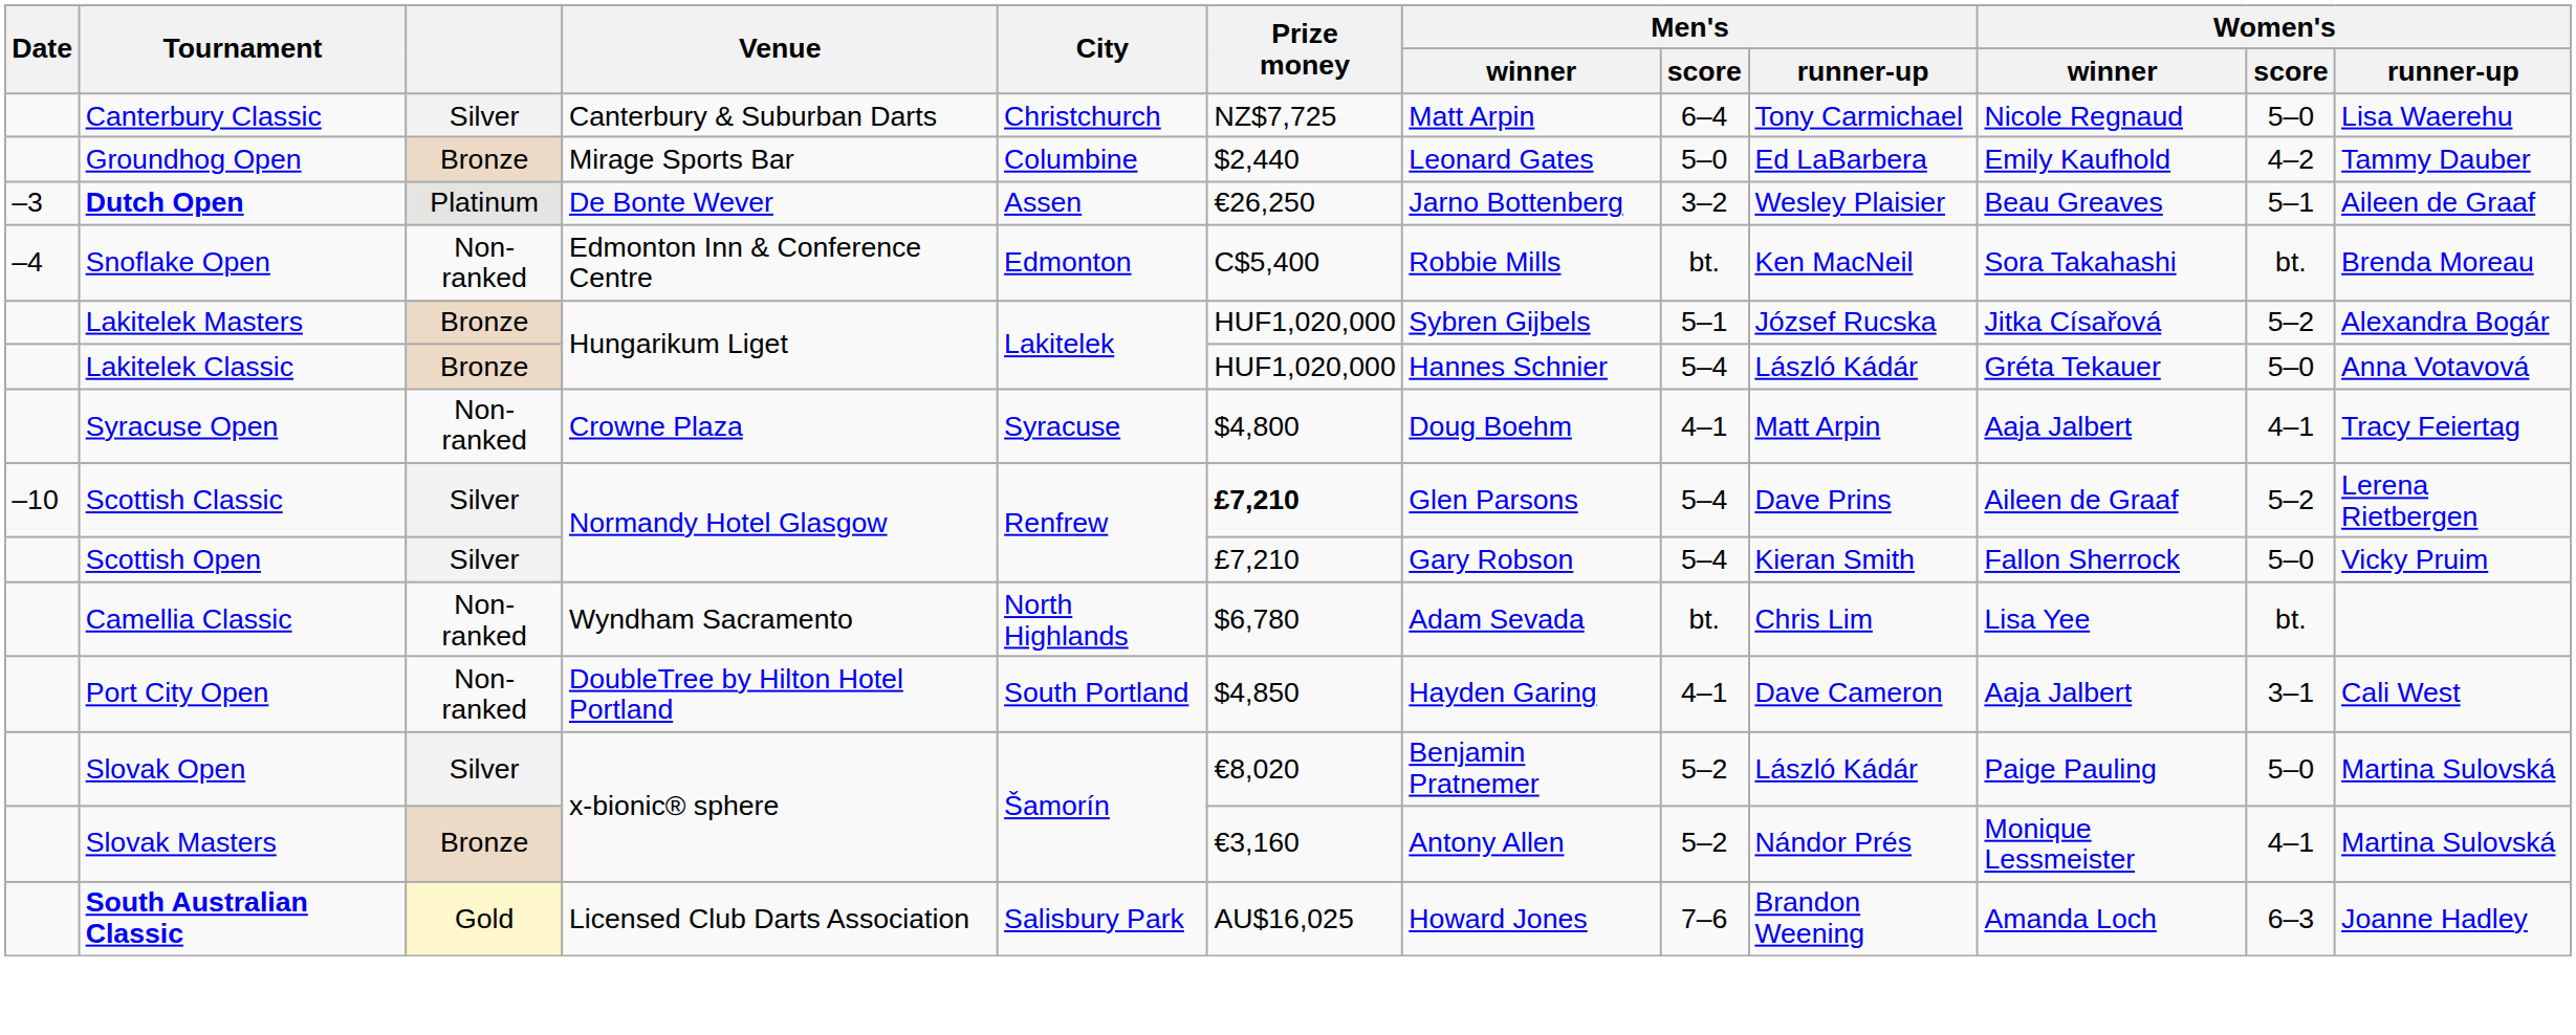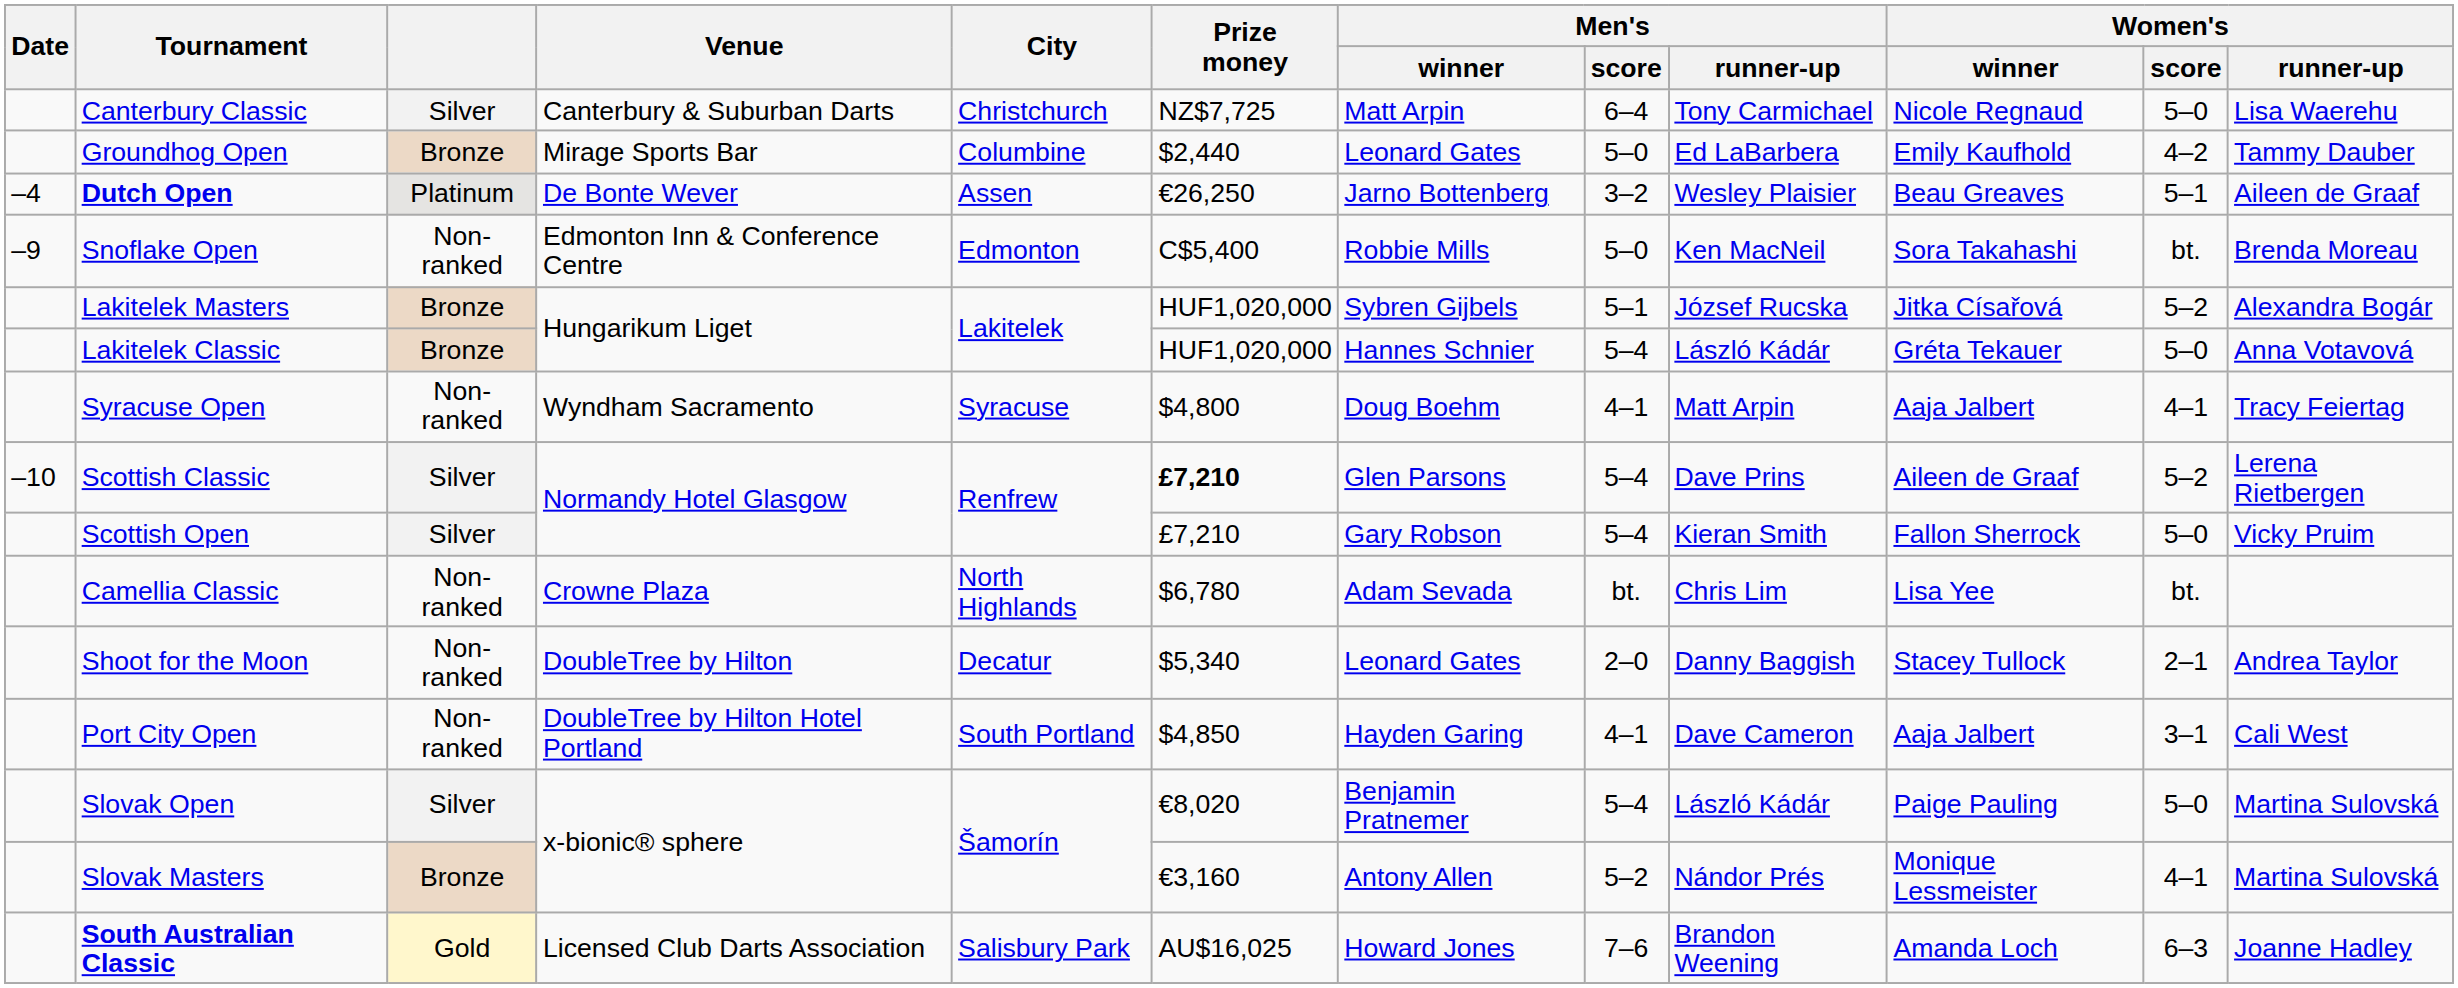 <table class="wikitable sortable" style="font-size: 85%">
 <tr>
 <th rowspan="2">Date</th>
 <th rowspan="2">Tournament</th>
 <th rowspan="2"></th>
 <th rowspan="2">Venue</th>
 <th rowspan="2">City</th>
 <th rowspan="2" class=unsortable>Prize<br>money</th>
 <th colspan="3">Men's</th>
 <th colspan="3">Women's</th>
 </tr>
 <tr>
 <th>winner</th>
 <th class=unsortable>score</th>
 <th>runner-up</th>
 <th>winner</th>
 <th class=unsortable>score</th>
 <th>runner-up</th>
 </tr>
 <tr>
 <td></td>
 <td><a href='#'>Canterbury Classic</a></td>
 <td bgcolor="f2f2f2" align="center">Silver</td>
 <td>Canterbury & Suburban Darts </td>
 <td> <a href='#'>Christchurch</a></td>
 <td>NZ$7,725</td>
 <td> <a href='#'>Matt Arpin</a></td>
 <td align="center">6–4</td>
 <td> <a href='#'>Tony Carmichael</a></td>
 <td> <a href='#'>Nicole Regnaud</a></td>
 <td align="center">5–0</td>
 <td> <a href='#'>Lisa Waerehu</a></td>
 </tr>
 <tr>
 <td></td>
 <td><a href='#'>Groundhog Open</a></td>
 <td bgcolor="ecd9c6" align="center">Bronze</td>
 <td>Mirage Sports Bar</td>
 <td> <a href='#'>Columbine</a></td>
 <td>$2,440</td>
 <td> <a href='#'>Leonard Gates</a></td>
 <td align="center">5–0</td>
 <td> <a href='#'>Ed LaBarbera</a></td>
 <td> <a href='#'>Emily Kaufhold</a></td>
 <td align="center">4–2</td>
 <td> <a href='#'>Tammy Dauber</a></td>
 </tr>
 <tr>
-<td>–3</td>
+<td>–4</td>
 <td><strong><a href='#'>Dutch Open</a></strong></td>
 <td bgcolor="E5E4E2" align="center">Platinum</td>
 <td><a href='#'>De Bonte Wever</a></td>
 <td> <a href='#'>Assen</a></td>
 <td>€26,250</td>
 <td> <a href='#'>Jarno Bottenberg</a></td>
 <td align="center">3–2</td>
 <td> <a href='#'>Wesley Plaisier</a></td>
 <td> <a href='#'>Beau Greaves</a></td>
 <td align="center">5–1</td>
 <td> <a href='#'>Aileen de Graaf</a></td>
 </tr>
 <tr>
-<td>–4</td>
+<td>–9</td>
 <td><a href='#'>Snoflake Open</a></td>
 <td align="center">Non-ranked</td>
 <td>Edmonton Inn & Conference Centre</td>
 <td> <a href='#'>Edmonton</a></td>
 <td>C$5,400</td>
 <td> <a href='#'>Robbie Mills</a></td>
-<td align="center">bt.</td>
+<td align="center">5–0</td>
 <td> <a href='#'>Ken MacNeil</a></td>
 <td> <a href='#'>Sora Takahashi</a></td>
 <td align="center">bt.</td>
 <td> <a href='#'>Brenda Moreau</a></td>
 </tr>
 <tr>
 <td></td>
 <td><a href='#'>Lakitelek Masters</a></td>
 <td bgcolor="ecd9c6" align="center">Bronze</td>
 <td rowspan=2>Hungarikum Liget</td>
 <td rowspan=2> <a href='#'>Lakitelek</a></td>
 <td>HUF1,020,000</td>
 <td> <a href='#'>Sybren Gijbels</a></td>
 <td align="center">5–1</td>
 <td> <a href='#'>József Rucska</a></td>
 <td> <a href='#'>Jitka Císařová</a></td>
 <td align="center">5–2</td>
 <td> <a href='#'>Alexandra Bogár</a></td>
 </tr>
 <tr>
 <td></td>
 <td><a href='#'>Lakitelek Classic</a></td>
 <td bgcolor="ecd9c6" align="center">Bronze</td>
 <td>HUF1,020,000</td>
 <td> <a href='#'>Hannes Schnier</a></td>
 <td align="center">5–4</td>
 <td> <a href='#'>László Kádár</a></td>
 <td> <a href='#'>Gréta Tekauer</a></td>
 <td align="center">5–0</td>
 <td> <a href='#'>Anna Votavová</a></td>
 </tr>
 <tr>
 <td></td>
 <td><a href='#'>Syracuse Open</a></td>
 <td align="center">Non-ranked</td>
-<td><a href='#'>Crowne Plaza</a></td>
+<td>Wyndham Sacramento</td>
 <td> <a href='#'>Syracuse</a></td>
 <td>$4,800</td>
 <td> <a href='#'>Doug Boehm</a></td>
 <td align="center">4–1</td>
 <td> <a href='#'>Matt Arpin</a></td>
 <td> <a href='#'>Aaja Jalbert</a></td>
 <td align="center">4–1</td>
 <td> <a href='#'>Tracy Feiertag</a></td>
 </tr>
 <tr>
 <td>–10</td>
 <td><a href='#'>Scottish Classic</a></td>
 <td bgcolor="f2f2f2" align="center">Silver</td>
 <td rowspan=2><a href='#'>Normandy Hotel Glasgow</a></td>
 <td rowspan=2> <a href='#'>Renfrew</a></td>
 <td><strong>£7,210</strong></td>
 <td> <a href='#'>Glen Parsons</a></td>
 <td align="center">5–4</td>
 <td> <a href='#'>Dave Prins</a></td>
 <td> <a href='#'>Aileen de Graaf</a></td>
 <td align="center">5–2</td>
 <td> <a href='#'>Lerena Rietbergen</a></td>
 </tr>
 <tr>
 <td></td>
 <td><a href='#'>Scottish Open</a></td>
 <td bgcolor="f2f2f2" align="center">Silver</td>
 <td>£7,210</td>
 <td> <a href='#'>Gary Robson</a></td>
 <td align="center">5–4</td>
 <td> <a href='#'>Kieran Smith</a></td>
 <td> <a href='#'>Fallon Sherrock</a></td>
 <td align="center">5–0</td>
 <td> <a href='#'>Vicky Pruim</a></td>
 </tr>
 <tr>
 <td></td>
 <td><a href='#'>Camellia Classic</a></td>
 <td align="center">Non-ranked</td>
-<td>Wyndham Sacramento</td>
+<td><a href='#'>Crowne Plaza</a></td>
 <td> <a href='#'>North Highlands</a></td>
 <td>$6,780</td>
 <td> <a href='#'>Adam Sevada</a></td>
 <td align="center">bt.</td>
 <td> <a href='#'>Chris Lim</a></td>
 <td> <a href='#'>Lisa Yee</a></td>
 <td align="center">bt.</td>
 <td></td>
+</tr>
+<tr>
+<td></td>
+<td><a href='#'>Shoot for the Moon</a></td>
+<td align="center">Non-ranked</td>
+<td><a href='#'>DoubleTree by Hilton</a></td>
+<td> <a href='#'>Decatur</a></td>
+<td>$5,340</td>
+<td> <a href='#'>Leonard Gates</a></td>
+<td align="center">2–0</td>
+<td> <a href='#'>Danny Baggish</a></td>
+<td> <a href='#'>Stacey Tullock</a></td>
+<td align="center">2–1</td>
+<td> <a href='#'>Andrea Taylor</a></td>
 </tr>
 <tr>
 <td></td>
 <td><a href='#'>Port City Open</a></td>
 <td align="center">Non-ranked</td>
 <td><a href='#'>DoubleTree by Hilton Hotel Portland</a></td>
 <td> <a href='#'>South Portland</a></td>
 <td>$4,850</td>
 <td> <a href='#'>Hayden Garing</a></td>
 <td align="center">4–1</td>
 <td> <a href='#'>Dave Cameron</a></td>
 <td> <a href='#'>Aaja Jalbert</a></td>
 <td align="center">3–1</td>
 <td> <a href='#'>Cali West</a></td>
 </tr>
 <tr>
 <td></td>
 <td><a href='#'>Slovak Open</a></td>
 <td bgcolor="f2f2f2" align="center">Silver</td>
 <td rowspan=2>x-bionic® sphere</td>
 <td rowspan=2> <a href='#'>Šamorín</a></td>
 <td>€8,020</td>
 <td> <a href='#'>Benjamin Pratnemer</a></td>
-<td align="center">5–2</td>
+<td align="center">5–4</td>
 <td> <a href='#'>László Kádár</a></td>
 <td> <a href='#'>Paige Pauling</a></td>
 <td align="center">5–0</td>
 <td> <a href='#'>Martina Sulovská</a></td>
 </tr>
 <tr>
 <td></td>
 <td><a href='#'>Slovak Masters</a></td>
 <td bgcolor="ecd9c6" align="center">Bronze</td>
 <td>€3,160</td>
 <td> <a href='#'>Antony Allen</a></td>
 <td align="center">5–2</td>
 <td> <a href='#'>Nándor Prés</a></td>
 <td> <a href='#'>Monique Lessmeister</a></td>
 <td align="center">4–1</td>
 <td> <a href='#'>Martina Sulovská</a></td>
 </tr>
 <tr>
 <td></td>
 <td><strong><a href='#'>South Australian Classic</a></strong></td>
 <td bgcolor="fff7cc" align="center">Gold</td>
 <td>Licensed Club Darts Association</td>
 <td> <a href='#'>Salisbury Park</a></td>
 <td>AU$16,025</td>
 <td> <a href='#'>Howard Jones</a></td>
 <td align="center">7–6</td>
 <td> <a href='#'>Brandon Weening</a></td>
 <td> <a href='#'>Amanda Loch</a></td>
 <td align="center">6–3</td>
 <td> <a href='#'>Joanne Hadley</a></td>
 </tr>
 </table>
